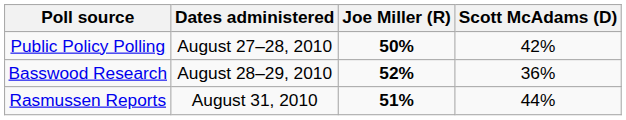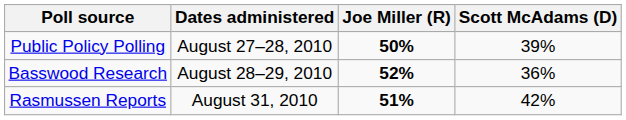 <table class="wikitable" style="text-align:center">
 <tr valign=bottom>
 <th>Poll source</th>
 <th>Dates administered</th>
 <th>Joe Miller (R)</th>
 <th>Scott McAdams (D)</th>
 </tr>
 <tr>
 <td><a href='#'>Public Policy Polling</a></td>
 <td>August 27–28, 2010</td>
 <td><strong>50%</strong></td>
-<td>42%</td>
+<td>39%</td>
 </tr>
 <tr>
 <td><a href='#'>Basswood Research</a></td>
 <td>August 28–29, 2010</td>
 <td><strong>52%</strong></td>
 <td>36%</td>
 </tr>
 <tr>
 <td><a href='#'>Rasmussen Reports</a></td>
 <td>August 31, 2010</td>
 <td><strong>51%</strong></td>
-<td>44%</td>
+<td>42%</td>
 </tr>
 </table>
